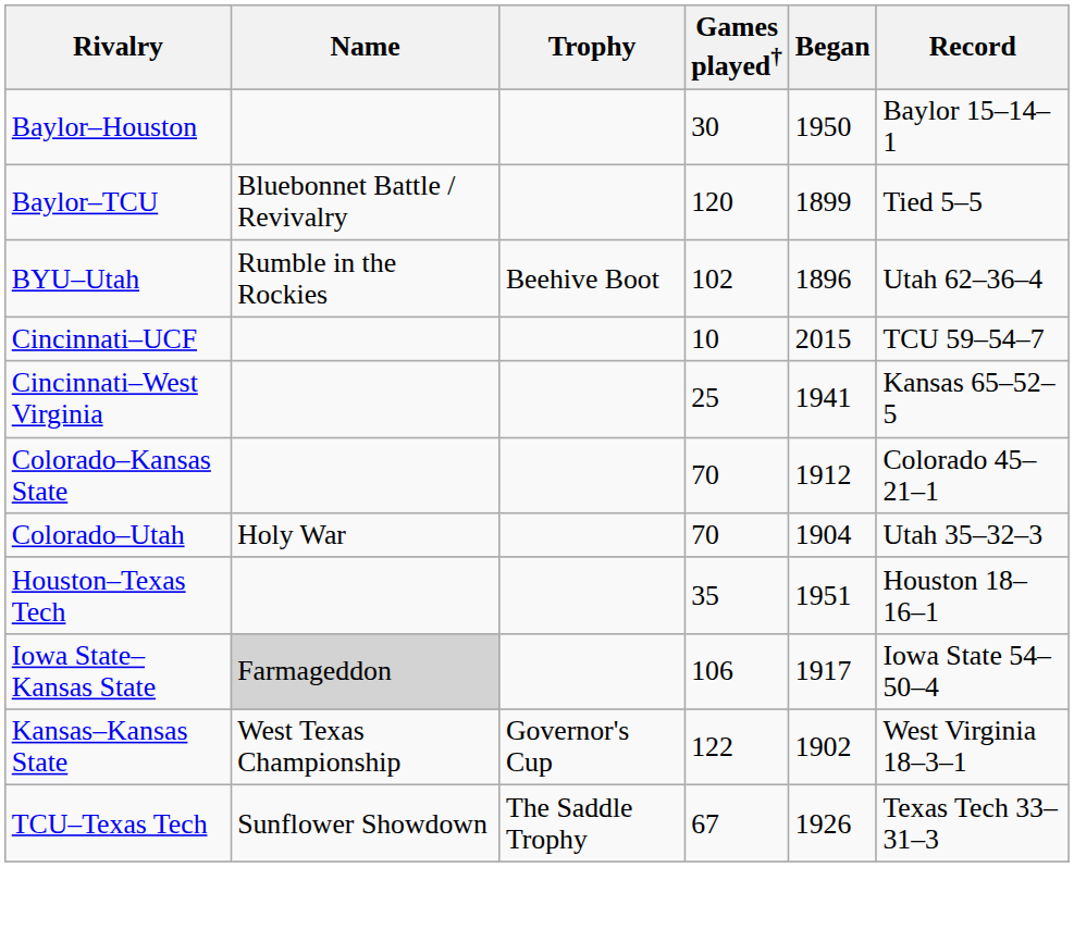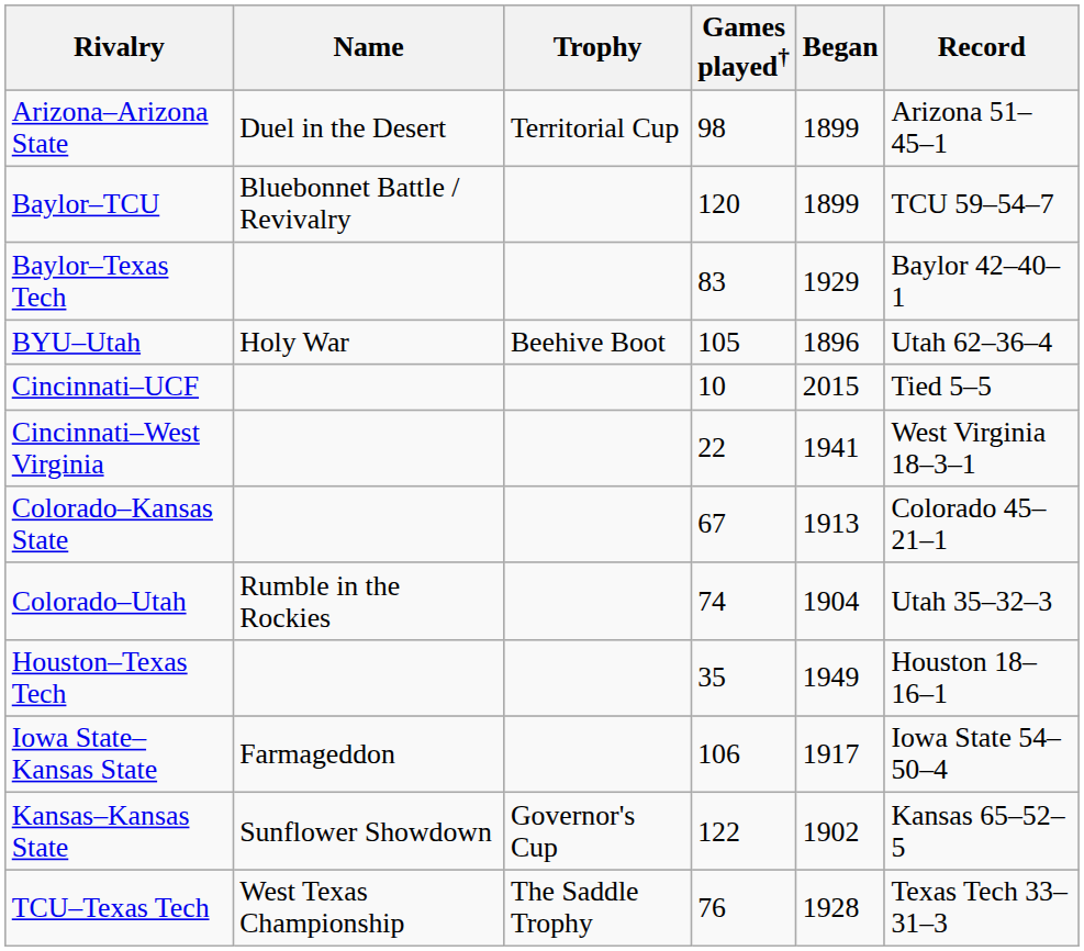 <table class="wikitable sortable">
 <tr>
 <th>Rivalry</th>
 <th>Name</th>
 <th>Trophy</th>
 <th>Games<br>played<sup>†</sup></th>
 <th>Began</th>
 <th>Record</th>
 </tr>
 <tr>
-<td><a href='#'>Baylor–Houston</a></td>
-<td></td>
-<td></td>
-<td>30</td>
-<td>1950</td>
-<td>Baylor 15–14–1</td>
+<td><a href='#'>Arizona–Arizona State</a></td>
+<td>Duel in the Desert</td>
+<td>Territorial Cup</td>
+<td>98</td>
+<td>1899</td>
+<td>Arizona 51–45–1</td>
 </tr>
 <tr>
 <td><a href='#'>Baylor–TCU</a></td>
 <td>Bluebonnet Battle / Revivalry</td>
 <td></td>
 <td>120</td>
 <td>1899</td>
-<td>Tied 5–5</td>
+<td>TCU 59–54–7</td>
+</tr>
+<tr>
+<td><a href='#'>Baylor–Texas Tech</a></td>
+<td></td>
+<td></td>
+<td>83</td>
+<td>1929</td>
+<td>Baylor 42–40–1</td>
 </tr>
 <tr>
 <td><a href='#'>BYU–Utah</a></td>
-<td>Rumble in the Rockies</td>
+<td>Holy War</td>
 <td>Beehive Boot</td>
-<td>102</td>
+<td>105</td>
 <td>1896</td>
 <td>Utah 62–36–4</td>
 </tr>
 <tr>
 <td><a href='#'>Cincinnati–UCF</a></td>
 <td></td>
 <td></td>
 <td>10</td>
 <td>2015</td>
-<td>TCU 59–54–7</td>
+<td>Tied 5–5</td>
 </tr>
 <tr>
 <td><a href='#'>Cincinnati–West Virginia</a></td>
 <td></td>
 <td></td>
-<td>25</td>
+<td>22</td>
 <td>1941</td>
-<td>Kansas 65–52–5</td>
+<td>West Virginia 18–3–1</td>
 </tr>
 <tr>
 <td><a href='#'>Colorado–Kansas State</a></td>
 <td></td>
 <td></td>
-<td>70</td>
-<td>1912</td>
+<td>67</td>
+<td>1913</td>
 <td>Colorado 45–21–1</td>
 </tr>
 <tr>
 <td><a href='#'>Colorado–Utah</a></td>
-<td>Holy War</td>
+<td>Rumble in the Rockies</td>
 <td></td>
-<td>70</td>
+<td>74</td>
 <td>1904</td>
 <td>Utah 35–32–3</td>
 </tr>
 <tr>
 <td><a href='#'>Houston–Texas Tech</a></td>
 <td></td>
 <td></td>
 <td>35</td>
-<td>1951</td>
+<td>1949</td>
 <td>Houston 18–16–1</td>
 </tr>
 <tr>
 <td><a href='#'>Iowa State–Kansas State</a></td>
-<td style="background: lightgrey;">Farmageddon</td>
+<td>Farmageddon</td>
 <td></td>
 <td>106</td>
 <td>1917</td>
 <td>Iowa State 54–50–4</td>
 </tr>
 <tr>
 <td><a href='#'>Kansas–Kansas State</a></td>
-<td>West Texas Championship</td>
+<td>Sunflower Showdown</td>
 <td>Governor's Cup</td>
 <td>122</td>
 <td>1902</td>
-<td>West Virginia 18–3–1</td>
+<td>Kansas 65–52–5</td>
 </tr>
 <tr>
 <td><a href='#'>TCU–Texas Tech</a></td>
-<td>Sunflower Showdown</td>
+<td>West Texas Championship</td>
 <td>The Saddle Trophy</td>
-<td>67</td>
-<td>1926</td>
+<td>76</td>
+<td>1928</td>
 <td>Texas Tech 33–31–3</td>
 </tr>
 </table>
